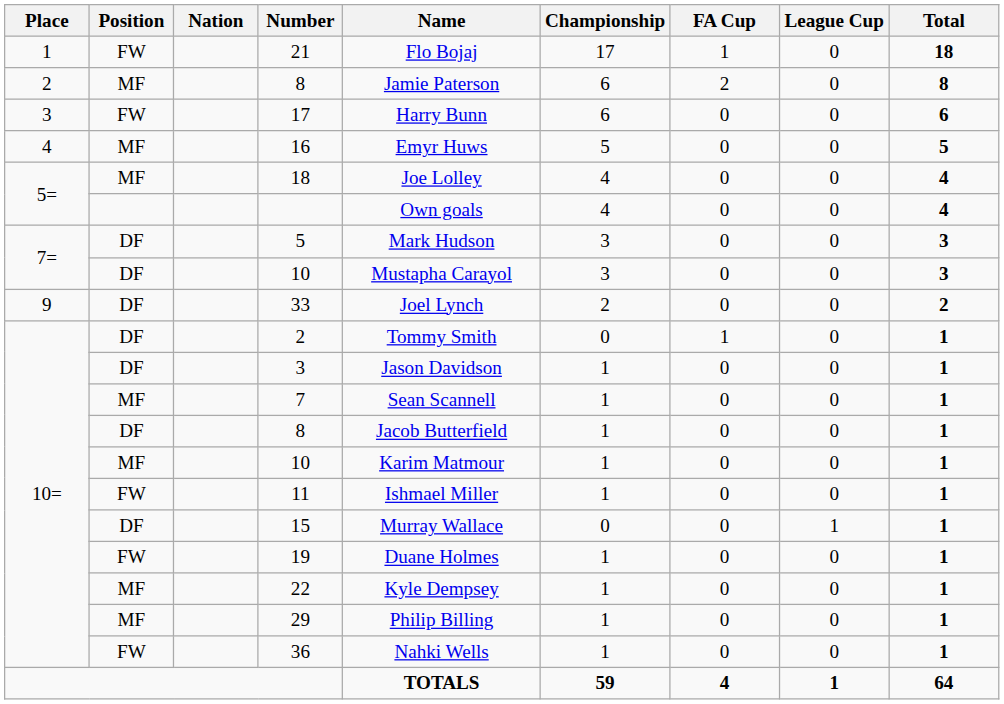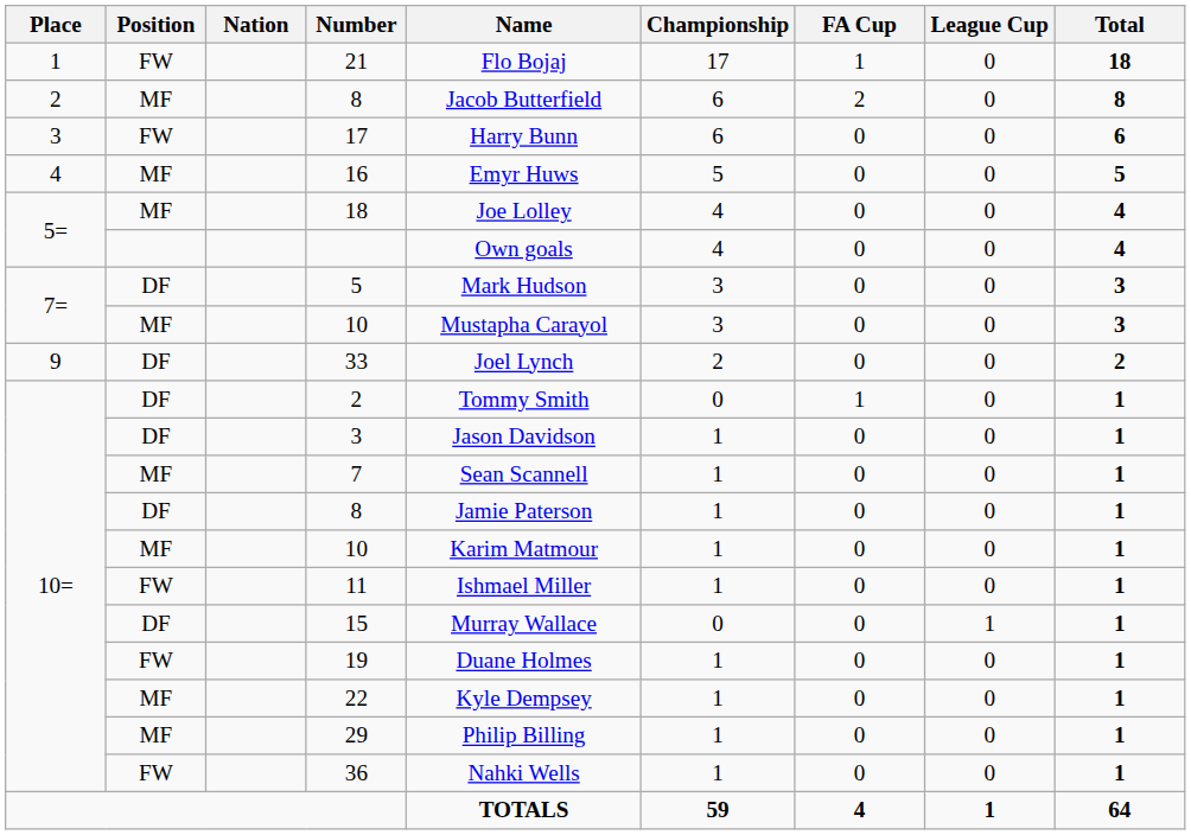 <table class="wikitable" style="font-size: 95%; text-align: center;">
 <tr>
 <th width=60>Place</th>
 <th width=60>Position</th>
 <th width=60>Nation</th>
 <th width=60>Number</th>
 <th width=150>Name</th>
 <th width=80>Championship</th>
 <th width=80>FA Cup</th>
 <th width=80>League Cup</th>
 <th width=80>Total</th>
 </tr>
 <tr>
 <td>1</td>
 <td>FW</td>
 <td></td>
 <td>21</td>
 <td><a href='#'>Flo Bojaj</a></td>
 <td>17</td>
 <td>1</td>
 <td>0</td>
 <td><strong>18</strong></td>
 </tr>
 <tr>
 <td>2</td>
 <td>MF</td>
 <td></td>
 <td>8</td>
-<td><a href='#'>Jamie Paterson</a></td>
+<td><a href='#'>Jacob Butterfield</a></td>
 <td>6</td>
 <td>2</td>
 <td>0</td>
 <td><strong>8</strong></td>
 </tr>
 <tr>
 <td>3</td>
 <td>FW</td>
 <td></td>
 <td>17</td>
 <td><a href='#'>Harry Bunn</a></td>
 <td>6</td>
 <td>0</td>
 <td>0</td>
 <td><strong>6</strong></td>
 </tr>
 <tr>
 <td>4</td>
 <td>MF</td>
 <td></td>
 <td>16</td>
 <td><a href='#'>Emyr Huws</a></td>
 <td>5</td>
 <td>0</td>
 <td>0</td>
 <td><strong>5</strong></td>
 </tr>
 <tr>
 <td rowspan="2">5=</td>
 <td>MF</td>
 <td></td>
 <td>18</td>
 <td><a href='#'>Joe Lolley</a></td>
 <td>4</td>
 <td>0</td>
 <td>0</td>
 <td><strong>4</strong></td>
 </tr>
 <tr>
 <td></td>
 <td></td>
 <td></td>
 <td><a href='#'>Own goals</a></td>
 <td>4</td>
 <td>0</td>
 <td>0</td>
 <td><strong>4</strong></td>
 </tr>
 <tr>
 <td rowspan="2">7=</td>
 <td>DF</td>
 <td></td>
 <td>5</td>
 <td><a href='#'>Mark Hudson</a></td>
 <td>3</td>
 <td>0</td>
 <td>0</td>
 <td><strong>3</strong></td>
 </tr>
 <tr>
-<td>DF</td>
+<td>MF</td>
 <td></td>
 <td>10</td>
 <td><a href='#'>Mustapha Carayol</a></td>
 <td>3</td>
 <td>0</td>
 <td>0</td>
 <td><strong>3</strong></td>
 </tr>
 <tr>
 <td>9</td>
 <td>DF</td>
 <td></td>
 <td>33</td>
 <td><a href='#'>Joel Lynch</a></td>
 <td>2</td>
 <td>0</td>
 <td>0</td>
 <td><strong>2</strong></td>
 </tr>
 <tr>
 <td rowspan="11">10=</td>
 <td>DF</td>
 <td></td>
 <td>2</td>
 <td><a href='#'>Tommy Smith</a></td>
 <td>0</td>
 <td>1</td>
 <td>0</td>
 <td><strong>1</strong></td>
 </tr>
 <tr>
 <td>DF</td>
 <td></td>
 <td>3</td>
 <td><a href='#'>Jason Davidson</a></td>
 <td>1</td>
 <td>0</td>
 <td>0</td>
 <td><strong>1</strong></td>
 </tr>
 <tr>
 <td>MF</td>
 <td></td>
 <td>7</td>
 <td><a href='#'>Sean Scannell</a></td>
 <td>1</td>
 <td>0</td>
 <td>0</td>
 <td><strong>1</strong></td>
 </tr>
 <tr>
 <td>DF</td>
 <td></td>
 <td>8</td>
-<td><a href='#'>Jacob Butterfield</a></td>
+<td><a href='#'>Jamie Paterson</a></td>
 <td>1</td>
 <td>0</td>
 <td>0</td>
 <td><strong>1</strong></td>
 </tr>
 <tr>
 <td>MF</td>
 <td></td>
 <td>10</td>
 <td><a href='#'>Karim Matmour</a></td>
 <td>1</td>
 <td>0</td>
 <td>0</td>
 <td><strong>1</strong></td>
 </tr>
 <tr>
 <td>FW</td>
 <td></td>
 <td>11</td>
 <td><a href='#'>Ishmael Miller</a></td>
 <td>1</td>
 <td>0</td>
 <td>0</td>
 <td><strong>1</strong></td>
 </tr>
 <tr>
 <td>DF</td>
 <td></td>
 <td>15</td>
 <td><a href='#'>Murray Wallace</a></td>
 <td>0</td>
 <td>0</td>
 <td>1</td>
 <td><strong>1</strong></td>
 </tr>
 <tr>
 <td>FW</td>
 <td></td>
 <td>19</td>
 <td><a href='#'>Duane Holmes</a></td>
 <td>1</td>
 <td>0</td>
 <td>0</td>
 <td><strong>1</strong></td>
 </tr>
 <tr>
 <td>MF</td>
 <td></td>
 <td>22</td>
 <td><a href='#'>Kyle Dempsey</a></td>
 <td>1</td>
 <td>0</td>
 <td>0</td>
 <td><strong>1</strong></td>
 </tr>
 <tr>
 <td>MF</td>
 <td></td>
 <td>29</td>
 <td><a href='#'>Philip Billing</a></td>
 <td>1</td>
 <td>0</td>
 <td>0</td>
 <td><strong>1</strong></td>
 </tr>
 <tr>
 <td>FW</td>
 <td></td>
 <td>36</td>
 <td><a href='#'>Nahki Wells</a></td>
 <td>1</td>
 <td>0</td>
 <td>0</td>
 <td><strong>1</strong></td>
 </tr>
 <tr>
 <td colspan="4"></td>
 <td><strong>TOTALS</strong></td>
 <td><strong>59</strong></td>
 <td><strong>4</strong></td>
 <td><strong>1</strong></td>
 <td><strong>64</strong></td>
 </tr>
 </table>
